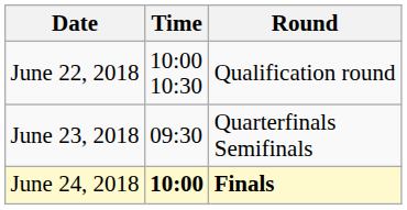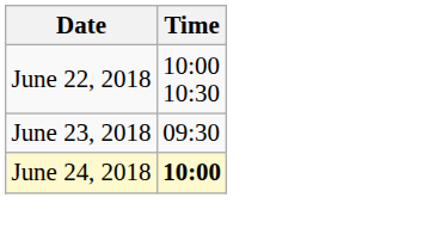 <table class="wikitable">
 <tr>
 <th>Date</th>
 <th>Time</th>
-<th>Round</th>
 </tr>
 <tr>
 <td>June 22, 2018</td>
 <td>10:00<br>10:30</td>
-<td>Qualification round</td>
 </tr>
 <tr>
 <td>June 23, 2018</td>
 <td>09:30</td>
-<td>Quarterfinals<br>Semifinals</td>
 </tr>
 <tr style=background:lemonchiffon>
 <td>June 24, 2018</td>
 <td><strong>10:00</strong></td>
-<td><strong>Finals</strong></td>
 </tr>
 </table>
